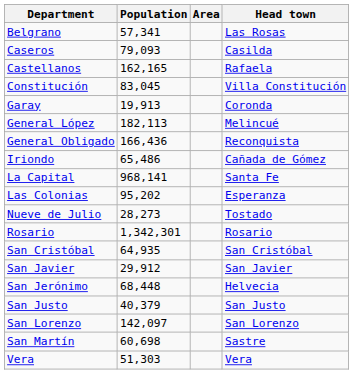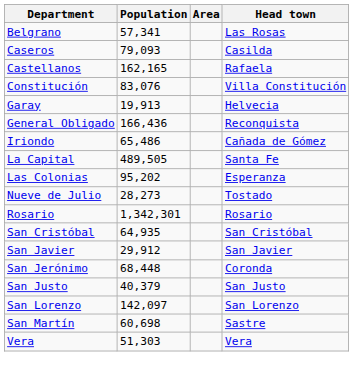 <table class="wikitable sortable">
 <tr>
 <th>Department</th>
 <th data-sort-type="number">Population</th>
 <th data-sort-type="number">Area</th>
 <th>Head town</th>
 </tr>
 <tr>
 <td><a href='#'>Belgrano</a></td>
 <td>57,341</td>
 <td></td>
 <td><a href='#'>Las Rosas</a></td>
 </tr>
 <tr>
 <td><a href='#'>Caseros</a></td>
 <td>79,093</td>
 <td></td>
 <td><a href='#'>Casilda</a></td>
 </tr>
 <tr>
 <td><a href='#'>Castellanos</a></td>
 <td>162,165</td>
 <td></td>
 <td><a href='#'>Rafaela</a></td>
 </tr>
 <tr>
 <td><a href='#'>Constitución</a></td>
-<td>83,045</td>
+<td>83,076</td>
 <td></td>
 <td><a href='#'>Villa Constitución</a></td>
 </tr>
 <tr>
 <td><a href='#'>Garay</a></td>
 <td>19,913</td>
 <td></td>
-<td><a href='#'>Coronda</a></td>
-</tr>
-<tr>
-<td><a href='#'>General López</a></td>
-<td>182,113</td>
-<td></td>
-<td><a href='#'>Melincué</a></td>
+<td><a href='#'>Helvecia</a></td>
 </tr>
 <tr>
 <td><a href='#'>General Obligado</a></td>
 <td>166,436</td>
 <td></td>
 <td><a href='#'>Reconquista</a></td>
 </tr>
 <tr>
 <td><a href='#'>Iriondo</a></td>
 <td>65,486</td>
 <td></td>
 <td><a href='#'>Cañada de Gómez</a></td>
 </tr>
 <tr>
 <td><a href='#'>La Capital</a></td>
-<td>968,141</td>
+<td>489,505</td>
 <td></td>
 <td><a href='#'>Santa Fe</a></td>
 </tr>
 <tr>
 <td><a href='#'>Las Colonias</a></td>
 <td>95,202</td>
 <td></td>
 <td><a href='#'>Esperanza</a></td>
 </tr>
 <tr>
 <td><a href='#'>Nueve de Julio</a></td>
 <td>28,273</td>
 <td></td>
 <td><a href='#'>Tostado</a></td>
 </tr>
 <tr>
 <td><a href='#'>Rosario</a></td>
 <td>1,342,301</td>
 <td></td>
 <td><a href='#'>Rosario</a></td>
 </tr>
 <tr>
 <td><a href='#'>San Cristóbal</a></td>
 <td>64,935</td>
 <td></td>
 <td><a href='#'>San Cristóbal</a></td>
 </tr>
 <tr>
 <td><a href='#'>San Javier</a></td>
 <td>29,912</td>
 <td></td>
 <td><a href='#'>San Javier</a></td>
 </tr>
 <tr>
 <td><a href='#'>San Jerónimo</a></td>
 <td>68,448</td>
 <td></td>
-<td><a href='#'>Helvecia</a></td>
+<td><a href='#'>Coronda</a></td>
 </tr>
 <tr>
 <td><a href='#'>San Justo</a></td>
 <td>40,379</td>
 <td></td>
 <td><a href='#'>San Justo</a></td>
 </tr>
 <tr>
 <td><a href='#'>San Lorenzo</a></td>
 <td>142,097</td>
 <td></td>
 <td><a href='#'>San Lorenzo</a></td>
 </tr>
 <tr>
 <td><a href='#'>San Martín</a></td>
 <td>60,698</td>
 <td></td>
 <td><a href='#'>Sastre</a></td>
 </tr>
 <tr>
 <td><a href='#'>Vera</a></td>
 <td>51,303</td>
 <td></td>
 <td><a href='#'>Vera</a></td>
 </tr>
 </table>
